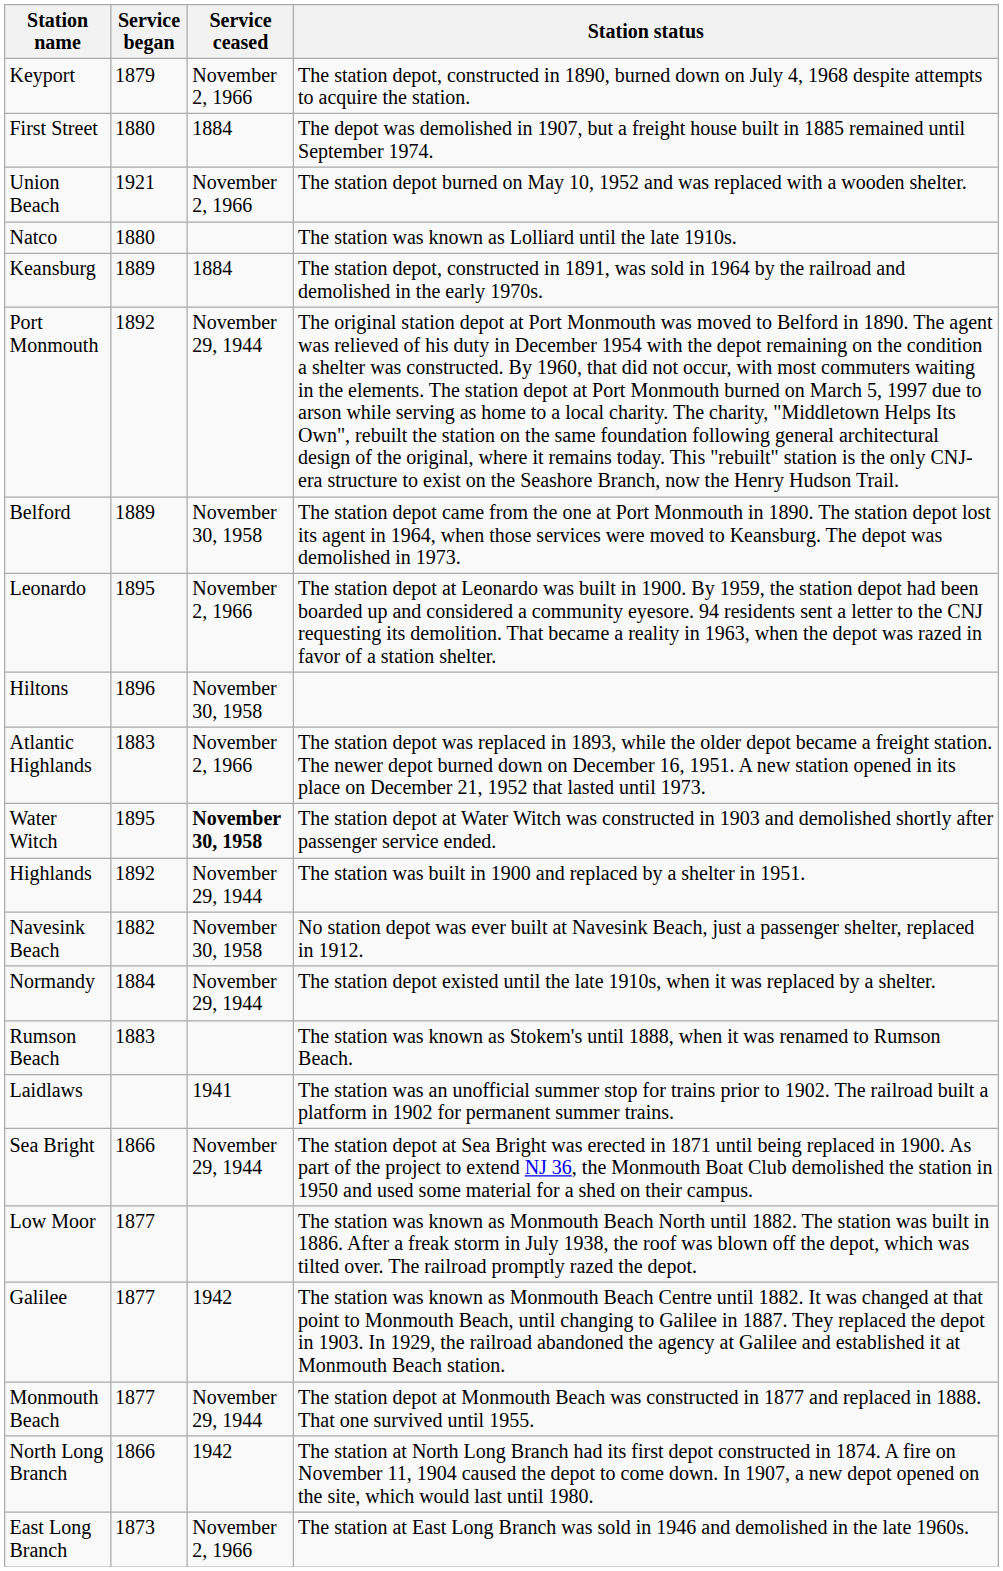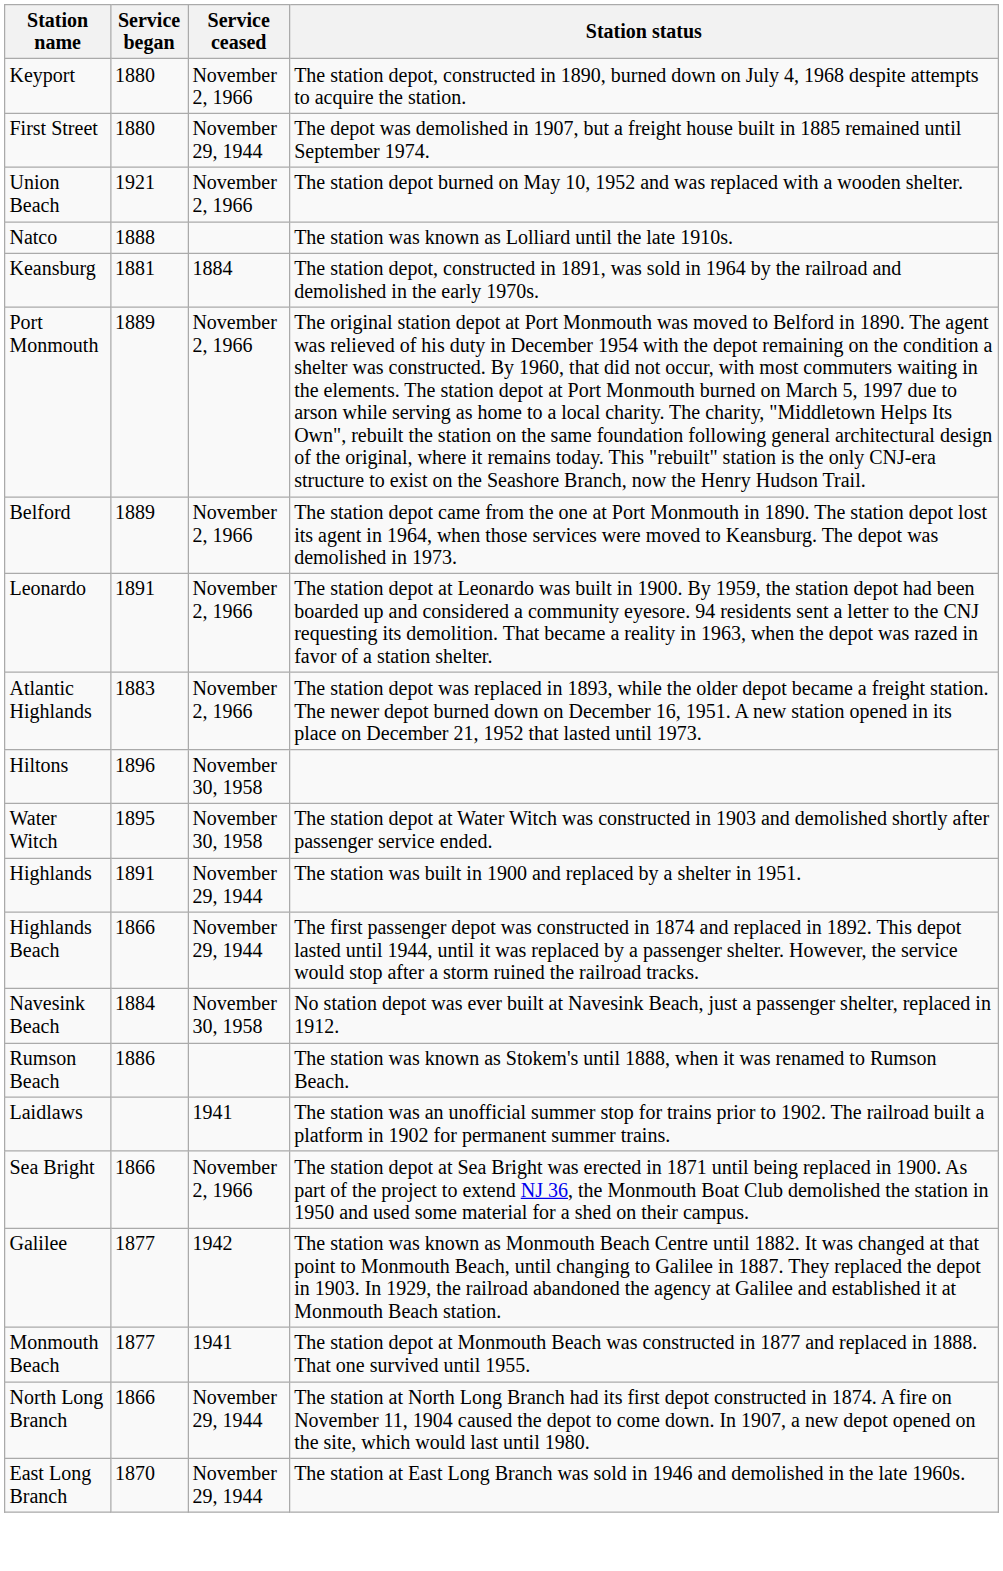 <table class="wikitable sortable" style="width: 90%; margin: 1em auto 1em auto;">
 <tr>
 <th>Station name</th>
 <th>Service began</th>
 <th>Service ceased</th>
 <th>Station status</th>
 </tr>
 <tr valign="top">
 <td>Keyport</td>
-<td>1879</td>
+<td>1880</td>
 <td>November 2, 1966</td>
 <td>The station depot, constructed in 1890, burned down on July 4, 1968 despite attempts to acquire the station.</td>
 </tr>
 <tr valign="top">
 <td>First Street</td>
 <td>1880</td>
-<td>1884</td>
+<td>November 29, 1944</td>
 <td>The depot was demolished in 1907, but a freight house built in 1885 remained until September 1974.</td>
 </tr>
 <tr valign="top">
 <td>Union Beach</td>
 <td>1921</td>
 <td>November 2, 1966</td>
 <td>The station depot burned on May 10, 1952 and was replaced with a wooden shelter.</td>
 </tr>
 <tr valign="top">
 <td>Natco</td>
-<td>1880</td>
+<td>1888</td>
 <td></td>
 <td>The station was known as Lolliard until the late 1910s.</td>
 </tr>
 <tr valign="top">
 <td>Keansburg</td>
-<td>1889</td>
+<td>1881</td>
 <td>1884</td>
 <td>The station depot, constructed in 1891, was sold in 1964 by the railroad and demolished in the early 1970s.</td>
 </tr>
 <tr valign="top">
 <td>Port Monmouth</td>
-<td>1892</td>
-<td>November 29, 1944</td>
+<td>1889</td>
+<td>November 2, 1966</td>
 <td>The original station depot at Port Monmouth was moved to Belford in 1890. The agent was relieved of his duty in December 1954 with the depot remaining on the condition a shelter was constructed. By 1960, that did not occur, with most commuters waiting in the elements. The station depot at Port Monmouth burned on March 5, 1997 due to arson while serving as home to a local charity.  The charity, "Middletown Helps Its Own", rebuilt the station on the same foundation following general architectural design of the original, where it remains today.  This "rebuilt" station is the only CNJ-era structure to exist on the Seashore Branch, now the Henry Hudson Trail.</td>
 </tr>
 <tr valign="top">
 <td>Belford</td>
 <td>1889</td>
-<td>November 30, 1958</td>
+<td>November 2, 1966</td>
 <td>The station depot came from the one at Port Monmouth in 1890. The station depot lost its agent in 1964, when those services were moved to Keansburg. The depot was demolished in 1973.</td>
 </tr>
 <tr valign="top">
 <td>Leonardo</td>
-<td>1895</td>
+<td>1891</td>
 <td>November 2, 1966</td>
 <td>The station depot at Leonardo was built in 1900. By 1959, the station depot had been boarded up and considered a community eyesore. 94 residents sent a letter to the CNJ requesting its demolition. That became a reality in 1963, when the depot was razed in favor of a station shelter.</td>
+</tr>
+<tr valign="top">
+<td>Atlantic Highlands</td>
+<td>1883</td>
+<td>November 2, 1966</td>
+<td>The station depot was replaced in 1893, while the older depot became a freight station. The newer depot burned down on December 16, 1951. A new station opened in its place on December 21, 1952 that lasted until 1973.</td>
 </tr>
 <tr valign="top">
 <td>Hiltons</td>
 <td>1896</td>
 <td>November 30, 1958</td>
 <td></td>
 </tr>
 <tr valign="top">
-<td>Atlantic Highlands</td>
-<td>1883</td>
-<td>November 2, 1966</td>
-<td>The station depot was replaced in 1893, while the older depot became a freight station. The newer depot burned down on December 16, 1951. A new station opened in its place on December 21, 1952 that lasted until 1973.</td>
-</tr>
-<tr valign="top">
 <td>Water Witch</td>
 <td>1895</td>
-<td><strong>November 30, 1958</strong></td>
+<td>November 30, 1958</td>
 <td>The station depot at Water Witch was constructed in 1903 and demolished shortly after passenger service ended.</td>
 </tr>
 <tr valign="top">
 <td>Highlands</td>
-<td>1892</td>
+<td>1891</td>
 <td>November 29, 1944</td>
 <td>The station was built in 1900 and replaced by a shelter in 1951.</td>
 </tr>
 <tr valign="top">
+<td>Highlands Beach</td>
+<td>1866</td>
+<td>November 29, 1944</td>
+<td>The first passenger depot was constructed in 1874 and replaced in 1892. This depot lasted until 1944, until it was replaced by a passenger shelter. However, the service would stop after a storm ruined the railroad tracks.</td>
+</tr>
+<tr valign="top">
 <td>Navesink Beach</td>
-<td>1882</td>
+<td>1884</td>
 <td>November 30, 1958</td>
 <td>No station depot was ever built at Navesink Beach, just a passenger shelter, replaced in 1912.</td>
 </tr>
 <tr valign="top">
-<td>Normandy</td>
-<td>1884</td>
-<td>November 29, 1944</td>
-<td>The station depot existed until the late 1910s, when it was replaced by a shelter.</td>
-</tr>
-<tr valign="top">
 <td>Rumson Beach</td>
-<td>1883</td>
+<td>1886</td>
 <td> </td>
 <td>The station was known as Stokem's until 1888, when it was renamed to Rumson Beach.</td>
 </tr>
 <tr valign="top">
 <td>Laidlaws</td>
 <td></td>
 <td>1941</td>
 <td>The station was an unofficial summer stop for trains prior to 1902. The railroad built a platform in 1902 for permanent summer trains.</td>
 </tr>
 <tr valign="top">
 <td>Sea Bright</td>
 <td>1866</td>
-<td>November 29, 1944</td>
+<td>November 2, 1966</td>
 <td>The station depot at Sea Bright was erected in 1871 until being replaced in 1900. As part of the project to extend <a href='#'>NJ 36</a>, the Monmouth Boat Club demolished the station in 1950 and used some material for a shed on their campus.</td>
-</tr>
-<tr valign="top">
-<td>Low Moor</td>
-<td>1877</td>
-<td></td>
-<td>The station was known as Monmouth Beach North until 1882. The station was built in 1886. After a freak storm in July 1938, the roof was blown off the depot, which was tilted over. The railroad promptly razed the depot.</td>
 </tr>
 <tr valign="top">
 <td>Galilee</td>
 <td>1877</td>
 <td>1942</td>
 <td>The station was known as Monmouth Beach Centre until 1882. It was changed at that point to Monmouth Beach, until changing to Galilee in 1887. They replaced the depot in 1903. In 1929, the railroad abandoned the agency at Galilee and established it at Monmouth Beach station.</td>
 </tr>
 <tr valign="top">
 <td>Monmouth Beach</td>
 <td>1877</td>
-<td>November 29, 1944</td>
+<td>1941</td>
 <td>The station depot at Monmouth Beach was constructed in 1877 and replaced in 1888. That one survived until 1955.</td>
 </tr>
 <tr valign="top">
 <td>North Long Branch</td>
 <td>1866</td>
-<td>1942</td>
+<td>November 29, 1944</td>
 <td>The station at North Long Branch had its first depot constructed in 1874. A fire on November 11, 1904 caused the depot to come down. In 1907, a new depot opened on the site, which would last until 1980.</td>
 </tr>
 <tr valign="top">
 <td>East Long Branch</td>
-<td>1873</td>
-<td>November 2, 1966</td>
+<td>1870</td>
+<td>November 29, 1944</td>
 <td>The station at East Long Branch was sold in 1946 and demolished in the late 1960s.</td>
 </tr>
 </table>
